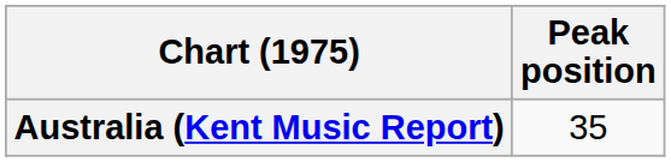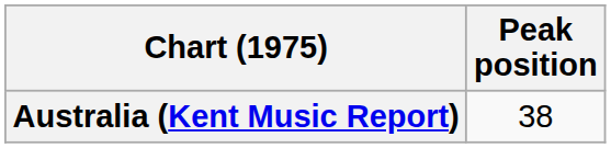 <table class="wikitable plainrowheaders" style="text-align:center">
 <tr>
 <th>Chart (1975)</th>
 <th>Peak<br>position</th>
 </tr>
 <tr>
 <th scope="row">Australia (<a href='#'>Kent Music Report</a>)</th>
-<td>35</td>
+<td>38</td>
 </tr>
 </table>
